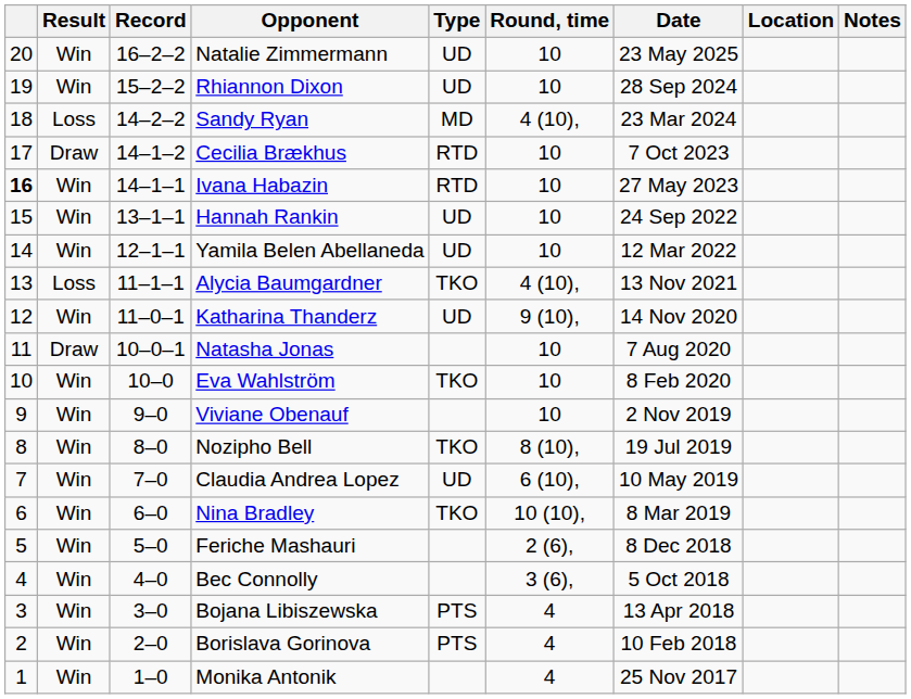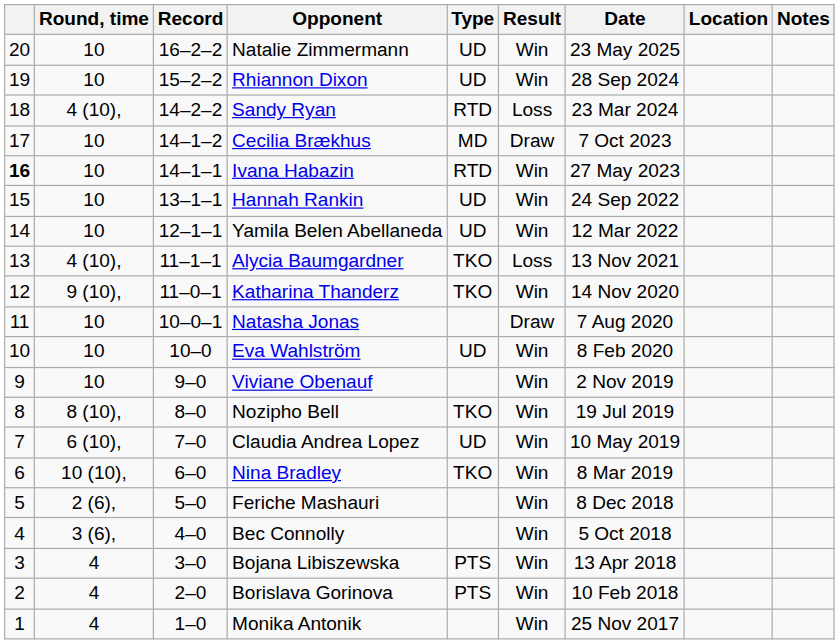 <table class=wikitable style=text-align:center>
 <tr>
 <th></th>
-<th>Result</th>
+<th>Round, time</th>
 <th>Record</th>
 <th>Opponent</th>
 <th>Type</th>
-<th>Round, time</th>
+<th>Result</th>
 <th>Date</th>
 <th>Location</th>
 <th>Notes</th>
 </tr>
 <tr>
 <td>20</td>
-<td>Win</td>
+<td>10</td>
 <td>16–2–2</td>
 <td align=left>Natalie Zimmermann</td>
 <td>UD</td>
-<td>10</td>
+<td>Win</td>
 <td>23 May 2025</td>
 <td align=left></td>
 <td align=left></td>
 </tr>
 <tr>
 <td>19</td>
-<td>Win</td>
+<td>10</td>
 <td>15–2–2</td>
 <td align=left><a href='#'>Rhiannon Dixon</a></td>
 <td>UD</td>
-<td>10</td>
+<td>Win</td>
 <td>28 Sep 2024</td>
 <td align=left></td>
 <td align=left></td>
 </tr>
 <tr>
 <td>18</td>
-<td>Loss</td>
+<td>4 (10), </td>
 <td>14–2–2</td>
 <td align=left><a href='#'>Sandy Ryan</a></td>
-<td>MD</td>
-<td>4 (10), </td>
+<td>RTD</td>
+<td>Loss</td>
 <td>23 Mar 2024</td>
 <td align=left></td>
 <td align=left></td>
 </tr>
 <tr>
 <td>17</td>
-<td>Draw</td>
+<td>10</td>
 <td>14–1–2</td>
 <td align=left><a href='#'>Cecilia Brækhus</a></td>
-<td>RTD</td>
-<td>10</td>
+<td>MD</td>
+<td>Draw</td>
 <td>7 Oct 2023</td>
 <td align=left></td>
 <td align=left></td>
 </tr>
 <tr>
 <td><strong>16</strong></td>
-<td>Win</td>
+<td>10</td>
 <td>14–1–1</td>
 <td align=left><a href='#'>Ivana Habazin</a></td>
 <td>RTD</td>
-<td>10</td>
+<td>Win</td>
 <td>27 May 2023</td>
 <td align=left></td>
 <td align=left></td>
 </tr>
 <tr>
 <td>15</td>
-<td>Win</td>
+<td>10</td>
 <td>13–1–1</td>
 <td align=left><a href='#'>Hannah Rankin</a></td>
 <td>UD</td>
-<td>10</td>
+<td>Win</td>
 <td>24 Sep 2022</td>
 <td align=left></td>
 <td align=left></td>
 </tr>
 <tr>
 <td>14</td>
-<td>Win</td>
+<td>10</td>
 <td>12–1–1</td>
 <td align=left>Yamila Belen Abellaneda</td>
 <td>UD</td>
-<td>10</td>
+<td>Win</td>
 <td>12 Mar 2022</td>
 <td align=left></td>
 <td align=left></td>
 </tr>
 <tr>
 <td>13</td>
-<td>Loss</td>
+<td>4 (10), </td>
 <td>11–1–1</td>
 <td align=left><a href='#'>Alycia Baumgardner</a></td>
 <td>TKO</td>
-<td>4 (10), </td>
+<td>Loss</td>
 <td>13 Nov 2021</td>
 <td align=left></td>
 <td align=left></td>
 </tr>
 <tr>
 <td>12</td>
-<td>Win</td>
+<td>9 (10), </td>
 <td>11–0–1</td>
 <td align=left><a href='#'>Katharina Thanderz</a></td>
-<td>UD</td>
-<td>9 (10), </td>
+<td>TKO</td>
+<td>Win</td>
 <td>14 Nov 2020</td>
 <td align=left></td>
 <td align=left></td>
 </tr>
 <tr>
 <td>11</td>
-<td>Draw</td>
+<td>10</td>
 <td>10–0–1</td>
 <td align=left><a href='#'>Natasha Jonas</a></td>
 <td></td>
-<td>10</td>
+<td>Draw</td>
 <td>7 Aug 2020</td>
 <td align=left></td>
 <td align=left></td>
 </tr>
 <tr>
 <td>10</td>
-<td>Win</td>
+<td>10</td>
 <td>10–0</td>
 <td align=left><a href='#'>Eva Wahlström</a></td>
-<td>TKO</td>
-<td>10</td>
+<td>UD</td>
+<td>Win</td>
 <td>8 Feb 2020</td>
 <td align=left></td>
 <td align=left></td>
 </tr>
 <tr>
 <td>9</td>
-<td>Win</td>
+<td>10</td>
 <td>9–0</td>
 <td align=left><a href='#'>Viviane Obenauf</a></td>
 <td></td>
-<td>10</td>
+<td>Win</td>
 <td>2 Nov 2019</td>
 <td align=left></td>
 <td align=left></td>
 </tr>
 <tr>
 <td>8</td>
-<td>Win</td>
+<td>8 (10), </td>
 <td>8–0</td>
 <td align=left>Nozipho Bell</td>
 <td>TKO</td>
-<td>8 (10), </td>
+<td>Win</td>
 <td>19 Jul 2019</td>
 <td align=left></td>
 <td align=left></td>
 </tr>
 <tr>
 <td>7</td>
-<td>Win</td>
+<td>6 (10), </td>
 <td>7–0</td>
 <td align=left>Claudia Andrea Lopez</td>
 <td>UD</td>
-<td>6 (10), </td>
+<td>Win</td>
 <td>10 May 2019</td>
 <td align=left></td>
 <td align=left></td>
 </tr>
 <tr>
 <td>6</td>
-<td>Win</td>
+<td>10 (10), </td>
 <td>6–0</td>
 <td align=left><a href='#'>Nina Bradley</a></td>
 <td>TKO</td>
-<td>10 (10), </td>
+<td>Win</td>
 <td>8 Mar 2019</td>
 <td align=left></td>
 <td align=left></td>
 </tr>
 <tr>
 <td>5</td>
-<td>Win</td>
+<td>2 (6), </td>
 <td>5–0</td>
 <td align=left>Feriche Mashauri</td>
 <td></td>
-<td>2 (6), </td>
+<td>Win</td>
 <td>8 Dec 2018</td>
 <td align=left></td>
 <td align=left></td>
 </tr>
 <tr>
 <td>4</td>
-<td>Win</td>
+<td>3 (6), </td>
 <td>4–0</td>
 <td align=left>Bec Connolly</td>
 <td></td>
-<td>3 (6), </td>
+<td>Win</td>
 <td>5 Oct 2018</td>
 <td align=left></td>
 <td align=left></td>
 </tr>
 <tr>
 <td>3</td>
-<td>Win</td>
+<td>4</td>
 <td>3–0</td>
 <td align=left>Bojana Libiszewska</td>
 <td>PTS</td>
-<td>4</td>
+<td>Win</td>
 <td>13 Apr 2018</td>
 <td align=left></td>
 <td align=left></td>
 </tr>
 <tr>
 <td>2</td>
-<td>Win</td>
+<td>4</td>
 <td>2–0</td>
 <td align=left>Borislava Gorinova</td>
 <td>PTS</td>
-<td>4</td>
+<td>Win</td>
 <td>10 Feb 2018</td>
 <td align=left></td>
 <td align=left></td>
 </tr>
 <tr>
 <td>1</td>
-<td>Win</td>
+<td>4</td>
 <td>1–0</td>
 <td align=left>Monika Antonik</td>
 <td></td>
-<td>4</td>
+<td>Win</td>
 <td>25 Nov 2017</td>
 <td align=left></td>
 <td align=left></td>
 </tr>
 </table>
